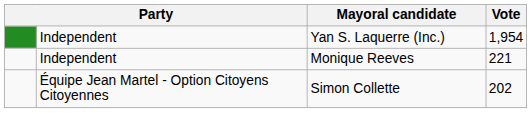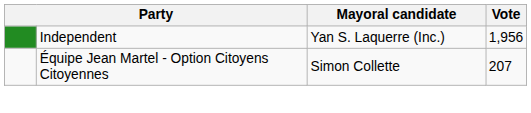 <table class="wikitable">
 <tr>
 <th bgcolor="#DDDDFF" width="230px" colspan="2">Party</th>
 <th bgcolor="#DDDDFF" width="200px">Mayoral candidate</th>
 <th bgcolor="#DDDDFF" width="30px">Vote</th>
 </tr>
 <tr>
 <td bgcolor="#228B22" width="30px"> </td>
 <td>Independent</td>
 <td>Yan S. Laquerre (Inc.)</td>
-<td>1,954</td>
-</tr>
-<tr>
-<td> </td>
-<td>Independent</td>
-<td>Monique Reeves</td>
-<td>221</td>
+<td>1,956</td>
 </tr>
 <tr>
 <td> </td>
 <td>Équipe Jean Martel - Option Citoyens Citoyennes</td>
 <td>Simon Collette</td>
-<td>202</td>
+<td>207</td>
 </tr>
 </table>
